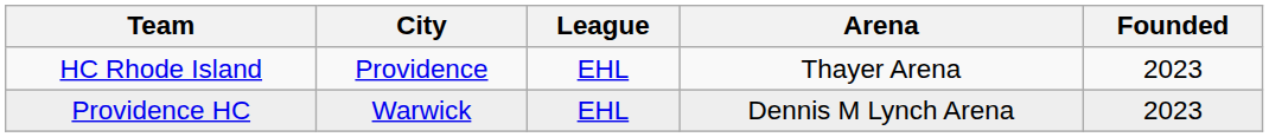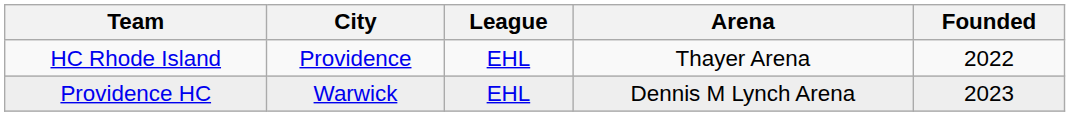 <table class="wikitable sortable" width="60%">
 <tr>
 <th>Team</th>
 <th>City</th>
 <th>League</th>
 <th>Arena</th>
 <th>Founded</th>
 </tr>
 <tr align=center>
 <td><a href='#'>HC Rhode Island</a></td>
 <td><a href='#'>Providence</a></td>
 <td><a href='#'>EHL</a></td>
 <td>Thayer Arena</td>
-<td>2023</td>
+<td>2022</td>
 </tr>
 <tr align=center bgcolor=eeeeee>
 <td><a href='#'>Providence HC</a></td>
 <td><a href='#'>Warwick</a></td>
 <td><a href='#'>EHL</a></td>
 <td>Dennis M Lynch Arena</td>
 <td>2023</td>
 </tr>
 </table>
